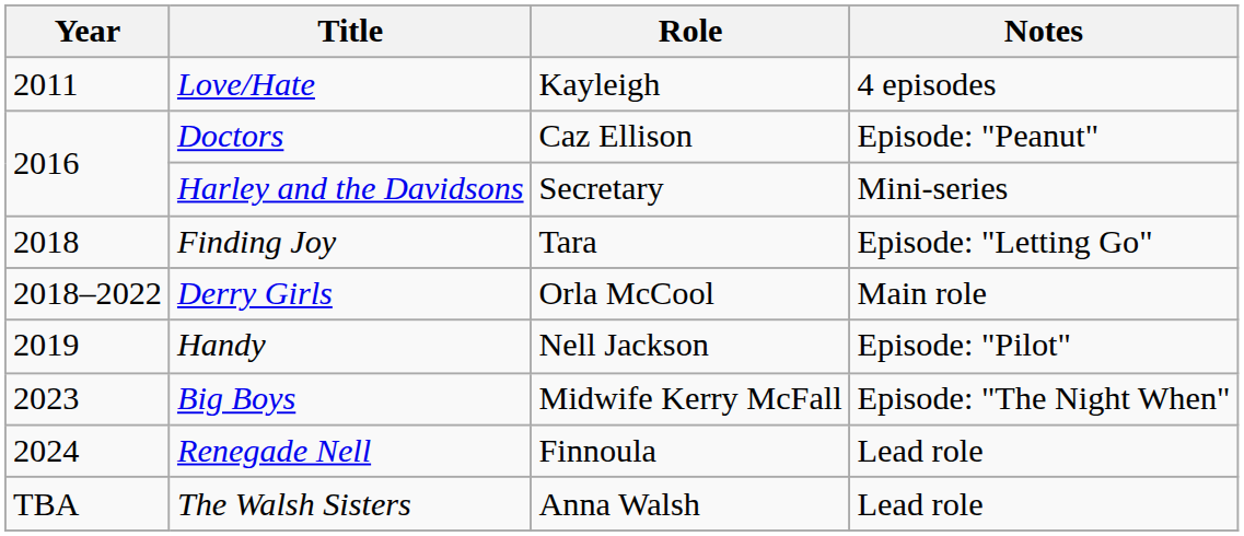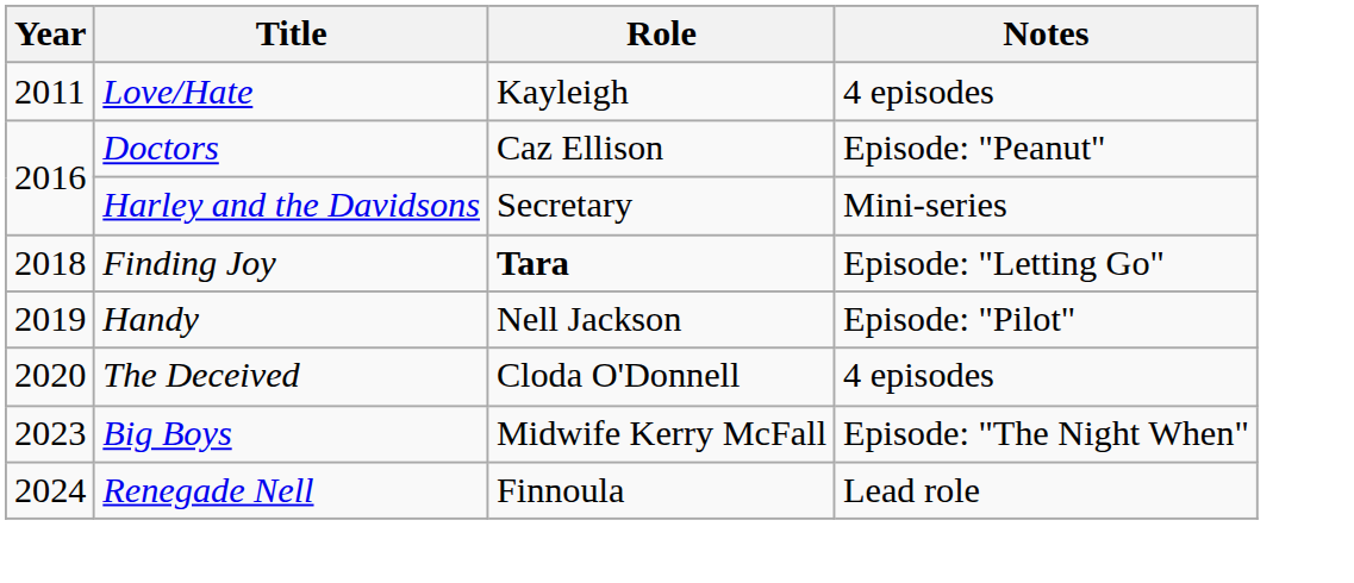 <table class="wikitable">
 <tr>
 <th>Year</th>
 <th>Title</th>
 <th>Role</th>
 <th>Notes</th>
 </tr>
 <tr>
 <td>2011</td>
 <td><em><a href='#'>Love/Hate</a></em></td>
 <td>Kayleigh</td>
 <td>4 episodes</td>
 </tr>
 <tr>
 <td rowspan="2">2016</td>
 <td><em><a href='#'>Doctors</a></em></td>
 <td>Caz Ellison</td>
 <td>Episode: "Peanut"</td>
 </tr>
 <tr>
 <td><em><a href='#'>Harley and the Davidsons</a></em></td>
 <td>Secretary</td>
 <td>Mini-series</td>
 </tr>
 <tr>
 <td>2018</td>
 <td><em>Finding Joy</em></td>
-<td>Tara</td>
+<td><strong>Tara</strong></td>
 <td>Episode: "Letting Go"</td>
-</tr>
-<tr>
-<td>2018–2022</td>
-<td><em><a href='#'>Derry Girls</a></em></td>
-<td>Orla McCool</td>
-<td>Main role</td>
 </tr>
 <tr>
 <td>2019</td>
 <td><em>Handy</em></td>
 <td>Nell Jackson</td>
 <td>Episode: "Pilot"</td>
+</tr>
+<tr>
+<td>2020</td>
+<td><em>The Deceived</em></td>
+<td>Cloda O'Donnell</td>
+<td>4 episodes</td>
 </tr>
 <tr>
 <td>2023</td>
 <td><em><a href='#'>Big Boys</a></em></td>
 <td>Midwife Kerry McFall</td>
 <td>Episode: "The Night When"</td>
 </tr>
 <tr>
 <td>2024</td>
 <td><em><a href='#'>Renegade Nell</a></em></td>
 <td>Finnoula</td>
 <td>Lead role</td>
 </tr>
-<tr>
-<td>TBA</td>
-<td><em>The Walsh Sisters</em></td>
-<td>Anna Walsh</td>
-<td>Lead role</td>
-</tr>
 </table>
